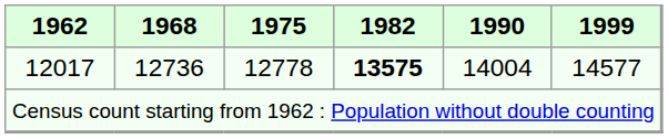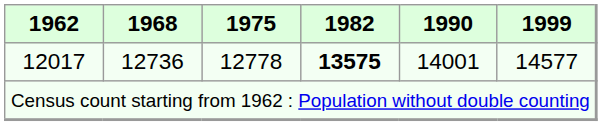 <table align="left" rules="all" cellspacing="0" cellpadding="4" style="border: 1px solid #999; border-right: 2px solid #999; border-bottom:2px solid #999; background: #f3fff3">
 <tr style="background: #ddffdd">
 <th>1962</th>
 <th>1968</th>
 <th>1975</th>
 <th>1982</th>
 <th>1990</th>
 <th>1999</th>
 </tr>
 <tr>
 <td align=center>12017</td>
 <td align=center>12736</td>
 <td align=center>12778</td>
 <td align=center><strong>13575</strong></td>
-<td align=center>14004</td>
+<td align=center>14001</td>
 <td align=center>14577</td>
 </tr>
 <tr>
 <td colspan=6 align=center><small>Census count starting from 1962 : <a href='#'>Population without double counting</a></small></td>
 </tr>
 </table>
